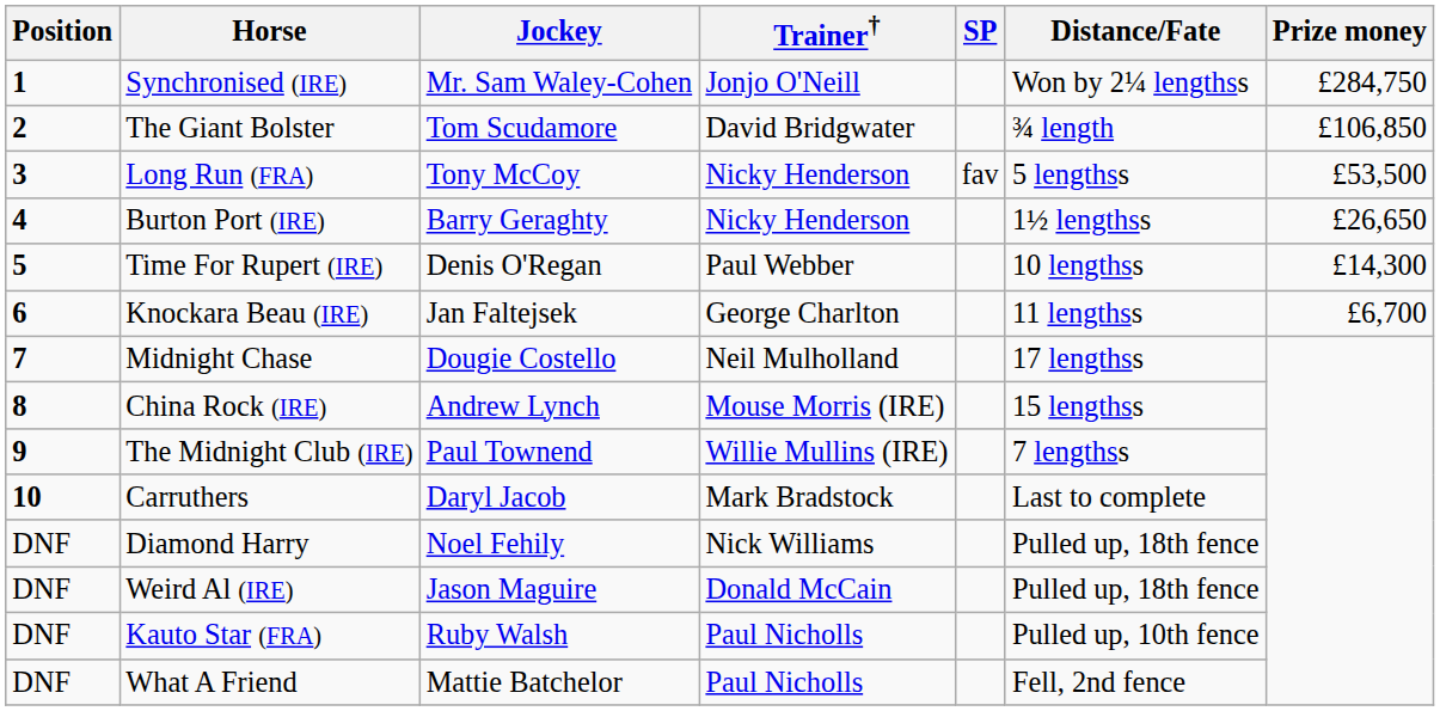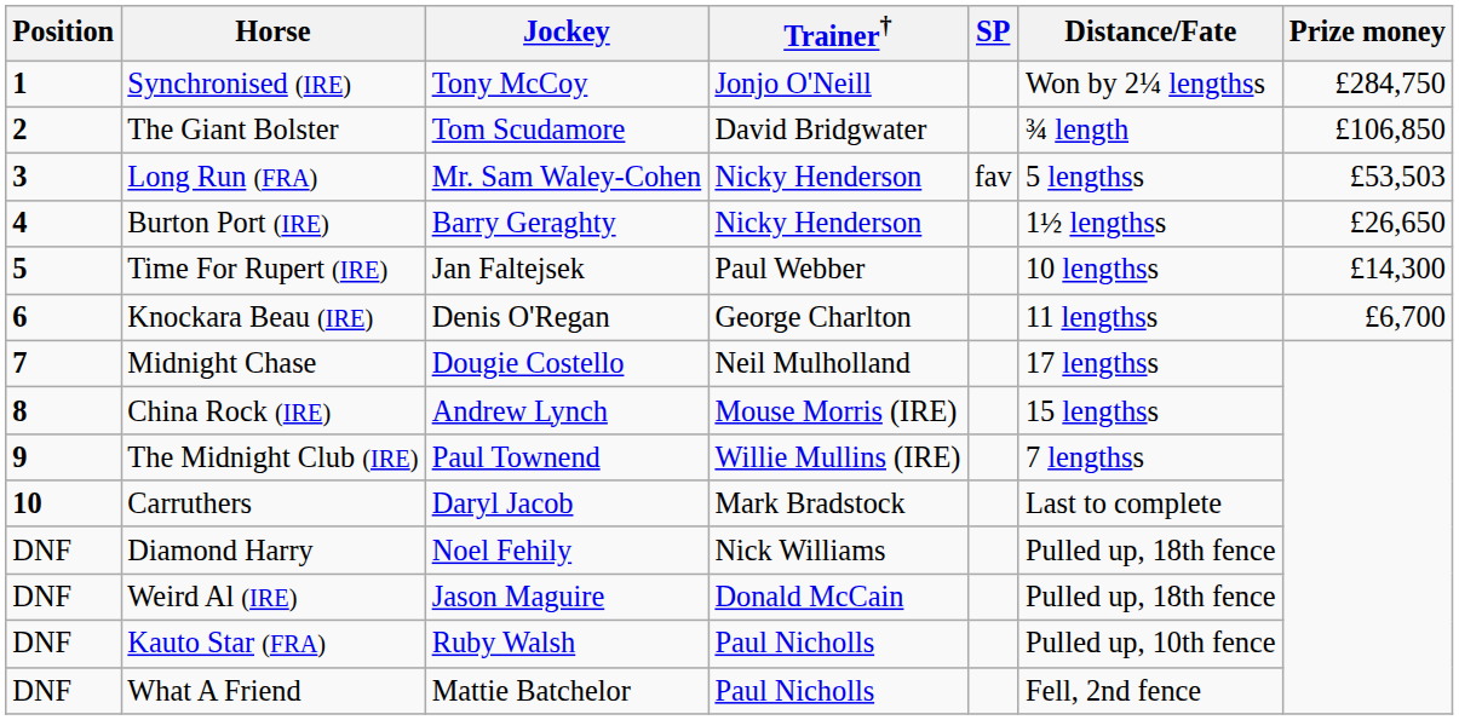 <table class="wikitable sortable">
 <tr>
 <th>Position</th>
 <th>Horse</th>
 <th><a href='#'>Jockey</a></th>
 <th><a href='#'>Trainer</a><sup>†</sup></th>
 <th><a href='#'>SP</a></th>
 <th>Distance/Fate</th>
 <th>Prize money</th>
 </tr>
 <tr>
 <td><strong>1</strong></td>
 <td><a href='#'>Synchronised</a> <small>(<a href='#'>IRE</a>)</small></td>
-<td><a href='#'>Mr. Sam Waley-Cohen</a></td>
+<td><a href='#'>Tony McCoy</a></td>
 <td><a href='#'>Jonjo O'Neill</a></td>
 <td></td>
 <td>Won by 2¼ <a href='#'>lengths</a>s</td>
 <td align=right>£284,750</td>
 </tr>
 <tr>
 <td><strong>2</strong></td>
 <td>The Giant Bolster</td>
 <td><a href='#'>Tom Scudamore</a></td>
 <td>David Bridgwater</td>
 <td></td>
 <td>¾ <a href='#'>length</a></td>
 <td align=right>£106,850</td>
 </tr>
 <tr>
 <td><strong>3</strong></td>
 <td><a href='#'>Long Run</a> <small>(<a href='#'>FRA</a>)</small></td>
-<td><a href='#'>Tony McCoy</a></td>
+<td><a href='#'>Mr. Sam Waley-Cohen</a></td>
 <td><a href='#'>Nicky Henderson</a></td>
 <td> fav</td>
 <td>5 <a href='#'>lengths</a>s</td>
-<td align=right>£53,500</td>
+<td align=right>£53,503</td>
 </tr>
 <tr>
 <td><strong>4</strong></td>
 <td>Burton Port <small>(<a href='#'>IRE</a>)</small></td>
 <td><a href='#'>Barry Geraghty</a></td>
 <td><a href='#'>Nicky Henderson</a></td>
 <td></td>
 <td>1½ <a href='#'>lengths</a>s</td>
 <td align=right>£26,650</td>
 </tr>
 <tr>
 <td><strong>5</strong></td>
 <td>Time For Rupert <small>(<a href='#'>IRE</a>)</small></td>
-<td>Denis O'Regan</td>
+<td>Jan Faltejsek</td>
 <td>Paul Webber</td>
 <td></td>
 <td>10 <a href='#'>lengths</a>s</td>
 <td align=right>£14,300</td>
 </tr>
 <tr>
 <td><strong>6</strong></td>
 <td>Knockara Beau <small>(<a href='#'>IRE</a>)</small></td>
-<td>Jan Faltejsek</td>
+<td>Denis O'Regan</td>
 <td>George Charlton</td>
 <td></td>
 <td>11 <a href='#'>lengths</a>s</td>
 <td align=right>£6,700</td>
 </tr>
 <tr>
 <td><strong>7</strong></td>
 <td>Midnight Chase</td>
 <td><a href='#'>Dougie Costello</a></td>
 <td>Neil Mulholland</td>
 <td></td>
 <td>17 <a href='#'>lengths</a>s</td>
 </tr>
 <tr>
 <td><strong>8</strong></td>
 <td>China Rock <small>(<a href='#'>IRE</a>)</small></td>
 <td><a href='#'>Andrew Lynch</a></td>
 <td><a href='#'>Mouse Morris</a> (IRE)</td>
 <td></td>
 <td>15 <a href='#'>lengths</a>s</td>
 </tr>
 <tr>
 <td><strong>9</strong></td>
 <td>The Midnight Club <small>(<a href='#'>IRE</a>)</small></td>
 <td><a href='#'>Paul Townend</a></td>
 <td><a href='#'>Willie Mullins</a> (IRE)</td>
 <td></td>
 <td>7 <a href='#'>lengths</a>s</td>
 </tr>
 <tr>
 <td><strong>10</strong></td>
 <td>Carruthers</td>
 <td><a href='#'>Daryl Jacob</a></td>
 <td>Mark Bradstock</td>
 <td></td>
 <td>Last to complete</td>
 </tr>
 <tr>
 <td>DNF</td>
 <td>Diamond Harry</td>
 <td><a href='#'>Noel Fehily</a></td>
 <td>Nick Williams</td>
 <td></td>
 <td>Pulled up, 18th fence</td>
 </tr>
 <tr>
 <td>DNF</td>
 <td>Weird Al <small>(<a href='#'>IRE</a>)</small></td>
 <td><a href='#'>Jason Maguire</a></td>
 <td><a href='#'>Donald McCain</a></td>
 <td></td>
 <td>Pulled up, 18th fence</td>
 </tr>
 <tr>
 <td>DNF</td>
 <td><a href='#'>Kauto Star</a> <small>(<a href='#'>FRA</a>)</small></td>
 <td><a href='#'>Ruby Walsh</a></td>
 <td><a href='#'>Paul Nicholls</a></td>
 <td></td>
 <td>Pulled up, 10th fence</td>
 </tr>
 <tr>
 <td>DNF</td>
 <td>What A Friend</td>
 <td>Mattie Batchelor</td>
 <td><a href='#'>Paul Nicholls</a></td>
 <td></td>
 <td>Fell, 2nd fence</td>
 </tr>
 </table>
